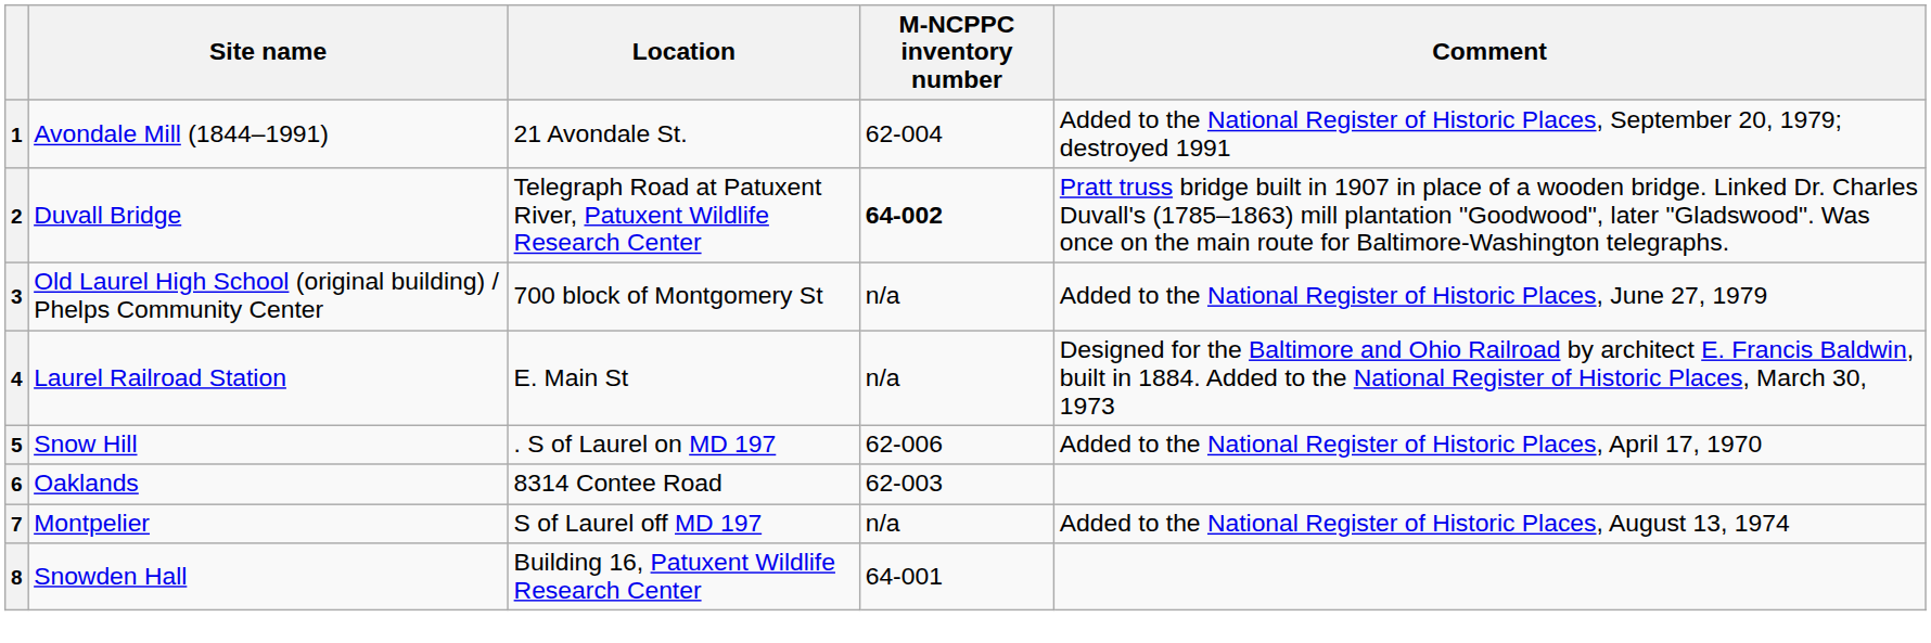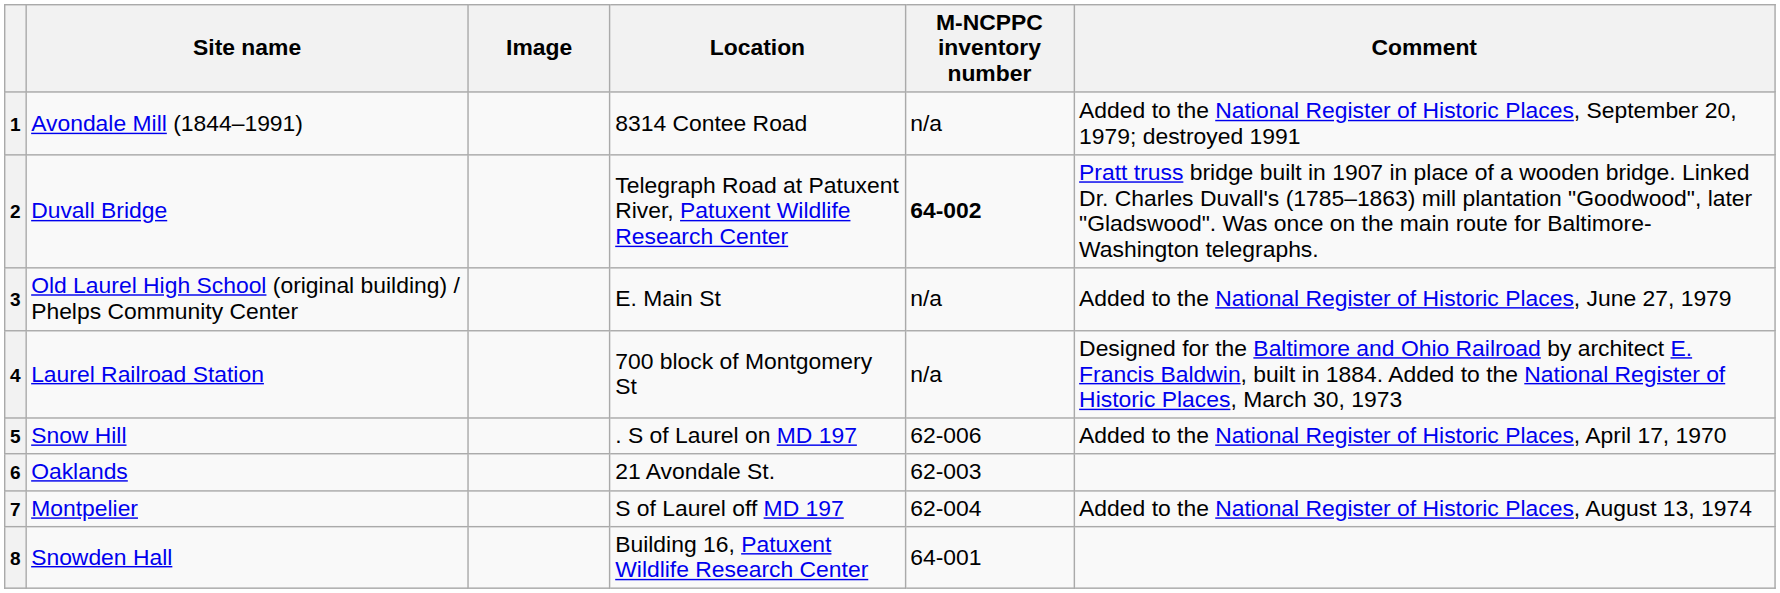 <table class="wikitable sortable" style="width:98%">
 <tr>
 <th></th>
 <th width = 25% ><strong>Site name</strong></th>
+<th width = 8% class="unsortable" ><strong>Image</strong></th>
 <th><strong>Location</strong></th>
 <th class="unsortable" ><strong>M-NCPPC inventory number</strong></th>
 <th class="unsortable" ><strong>Comment</strong></th>
 </tr>
 <tr ->
 <th><small>1</small></th>
 <td><a href='#'>Avondale Mill</a> (1844–1991)</td>
-<td>21 Avondale St.</td>
-<td>62-004</td>
+<td></td>
+<td>8314 Contee Road</td>
+<td>n/a</td>
 <td>Added to the <a href='#'>National Register of Historic Places</a>, September 20, 1979; destroyed 1991</td>
 </tr>
 <tr ->
 <th><small>2</small></th>
 <td><a href='#'>Duvall Bridge</a></td>
+<td></td>
 <td>Telegraph Road at Patuxent River, <a href='#'>Patuxent Wildlife Research Center</a></td>
 <td><strong>64-002</strong></td>
 <td><a href='#'>Pratt truss</a> bridge built in 1907 in place of a wooden bridge. Linked Dr. Charles Duvall's (1785–1863) mill plantation "Goodwood", later "Gladswood". Was once on the main route for Baltimore-Washington telegraphs.</td>
 </tr>
 <tr ->
 <th><small>3</small></th>
 <td><a href='#'>Old Laurel High School</a> (original building) / Phelps Community Center</td>
-<td>700 block of Montgomery St</td>
+<td></td>
+<td>E. Main St</td>
 <td>n/a</td>
 <td>Added to the <a href='#'>National Register of Historic Places</a>, June 27, 1979</td>
 </tr>
 <tr ->
 <th><small>4</small></th>
 <td><a href='#'>Laurel Railroad Station</a></td>
-<td>E. Main St</td>
+<td></td>
+<td>700 block of Montgomery St</td>
 <td>n/a</td>
 <td>Designed for the <a href='#'>Baltimore and Ohio Railroad</a> by architect <a href='#'>E. Francis Baldwin</a>, built in 1884. Added to the <a href='#'>National Register of Historic Places</a>, March 30, 1973</td>
 </tr>
 <tr ->
 <th><small>5</small></th>
 <td><a href='#'>Snow Hill</a></td>
+<td></td>
 <td>. S of Laurel on <a href='#'>MD 197</a></td>
 <td>62-006</td>
 <td>Added to the <a href='#'>National Register of Historic Places</a>, April 17, 1970</td>
 </tr>
 <tr ->
 <th><small>6</small></th>
 <td><a href='#'>Oaklands</a></td>
-<td>8314 Contee Road</td>
+<td></td>
+<td>21 Avondale St.</td>
 <td>62-003</td>
 <td></td>
 </tr>
 <tr ->
 <th><small>7</small></th>
 <td><a href='#'>Montpelier</a></td>
+<td></td>
 <td>S of Laurel off <a href='#'>MD 197</a></td>
-<td>n/a</td>
+<td>62-004</td>
 <td>Added to the <a href='#'>National Register of Historic Places</a>, August 13, 1974</td>
 </tr>
 <tr ->
 <th><small>8</small></th>
 <td><a href='#'>Snowden Hall</a></td>
+<td></td>
 <td>Building 16, <a href='#'>Patuxent Wildlife Research Center</a></td>
 <td>64-001</td>
 <td></td>
 </tr>
 </table>
